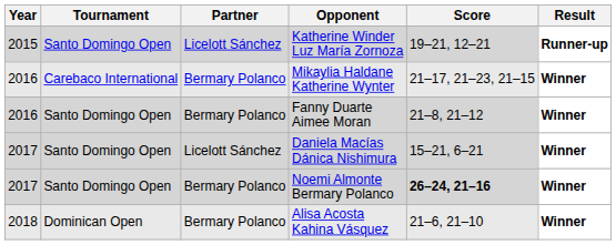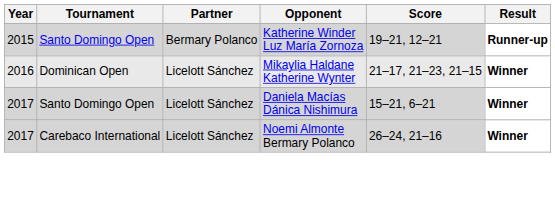 <table class="sortable wikitable" style="font-size: 90%;">
 <tr>
 <th>Year</th>
 <th>Tournament</th>
 <th>Partner</th>
 <th>Opponent</th>
 <th>Score</th>
 <th>Result</th>
 </tr>
 <tr style="background:#D5D5D5">
 <td align="center">2015</td>
 <td align="left"><a href='#'>Santo Domingo Open</a></td>
-<td align="left"> <a href='#'>Licelott Sánchez</a></td>
+<td align="left"> Bermary Polanco</td>
 <td align="left"> <a href='#'>Katherine Winder</a><br> <a href='#'>Luz María Zornoza</a></td>
 <td align="left">19–21, 12–21</td>
 <td style="text-align:left; background:white"> <strong>Runner-up</strong></td>
 </tr>
 <tr style="background:#E9E9E9">
 <td align="center">2016</td>
-<td align="left"><a href='#'>Carebaco International</a></td>
-<td align="left"> <a href='#'>Bermary Polanco</a></td>
+<td align="left">Dominican Open</td>
+<td align="left"> Licelott Sánchez</td>
 <td align="left"> <a href='#'>Mikaylia Haldane</a><br> <a href='#'>Katherine Wynter</a></td>
 <td align="left">21–17, 21–23, 21–15</td>
-<td style="text-align:left; background:white"> <strong>Winner</strong></td>
-</tr>
-<tr style="background:#D5D5D5">
-<td align="center">2016</td>
-<td align="left">Santo Domingo Open</td>
-<td align="left"> Bermary Polanco</td>
-<td align="left"> Fanny Duarte<br> Aimee Moran</td>
-<td align="left">21–8, 21–12</td>
 <td style="text-align:left; background:white"> <strong>Winner</strong></td>
 </tr>
 <tr style="background:#D5D5D5">
 <td align="center">2017</td>
 <td align="left">Santo Domingo Open</td>
 <td align="left"> Licelott Sánchez</td>
 <td align="left"> <a href='#'>Daniela Macías</a><br> <a href='#'>Dánica Nishimura</a></td>
 <td align="left">15–21, 6–21</td>
 <td style="text-align:left; background:white"> <strong>Winner</strong></td>
 </tr>
 <tr style="background:#D5D5D5">
 <td align="center">2017</td>
-<td align="left">Santo Domingo Open</td>
-<td align="left"> Bermary Polanco</td>
+<td align="left">Carebaco International</td>
+<td align="left"> Licelott Sánchez</td>
 <td align="left"> <a href='#'>Noemi Almonte</a><br> Bermary Polanco</td>
-<td align="left"><strong>26–24, 21–16</strong></td>
-<td style="text-align:left; background:white"> <strong>Winner</strong></td>
-</tr>
-<tr style="background:#E9E9E9">
-<td align="center">2018</td>
-<td align="left">Dominican Open</td>
-<td align="left"> Bermary Polanco</td>
-<td align="left"> <a href='#'>Alisa Acosta</a><br> <a href='#'>Kahina Vásquez</a></td>
-<td align="left">21–6, 21–10</td>
+<td align="left">26–24, 21–16</td>
 <td style="text-align:left; background:white"> <strong>Winner</strong></td>
 </tr>
 </table>
